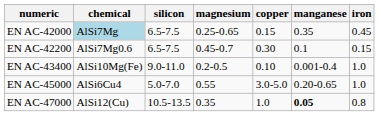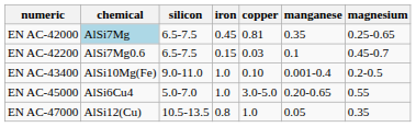 <table class="wikitable">
 <tr>
 <th>numeric</th>
 <th>chemical</th>
 <th>silicon</th>
-<th>magnesium</th>
+<th>iron</th>
 <th>copper</th>
 <th>manganese</th>
-<th>iron</th>
+<th>magnesium</th>
 </tr>
 <tr>
 <td>EN AC-42000</td>
 <td style="background: lightblue;">AlSi7Mg</td>
 <td>6.5-7.5</td>
+<td>0.45</td>
+<td>0.81</td>
+<td>0.35</td>
 <td>0.25-0.65</td>
-<td>0.15</td>
-<td>0.35</td>
-<td>0.45</td>
 </tr>
 <tr>
 <td>EN AC-42200</td>
 <td>AlSi7Mg0.6</td>
 <td>6.5-7.5</td>
+<td>0.15</td>
+<td>0.03</td>
+<td>0.1</td>
 <td>0.45-0.7</td>
-<td>0.30</td>
-<td>0.1</td>
-<td>0.15</td>
 </tr>
 <tr>
 <td>EN AC-43400</td>
 <td>AlSi10Mg(Fe)</td>
 <td>9.0-11.0</td>
-<td>0.2-0.5</td>
+<td>1.0</td>
 <td>0.10</td>
 <td>0.001-0.4</td>
-<td>1.0</td>
+<td>0.2-0.5</td>
 </tr>
 <tr>
 <td>EN AC-45000</td>
 <td>AlSi6Cu4</td>
 <td>5.0-7.0</td>
-<td>0.55</td>
+<td>1.0</td>
 <td>3.0-5.0</td>
 <td>0.20-0.65</td>
-<td>1.0</td>
+<td>0.55</td>
 </tr>
 <tr>
 <td>EN AC-47000</td>
 <td>AlSi12(Cu)</td>
 <td>10.5-13.5</td>
+<td>0.8</td>
+<td>1.0</td>
+<td>0.05</td>
 <td>0.35</td>
-<td>1.0</td>
-<td><strong>0.05</strong></td>
-<td>0.8</td>
 </tr>
 </table>
